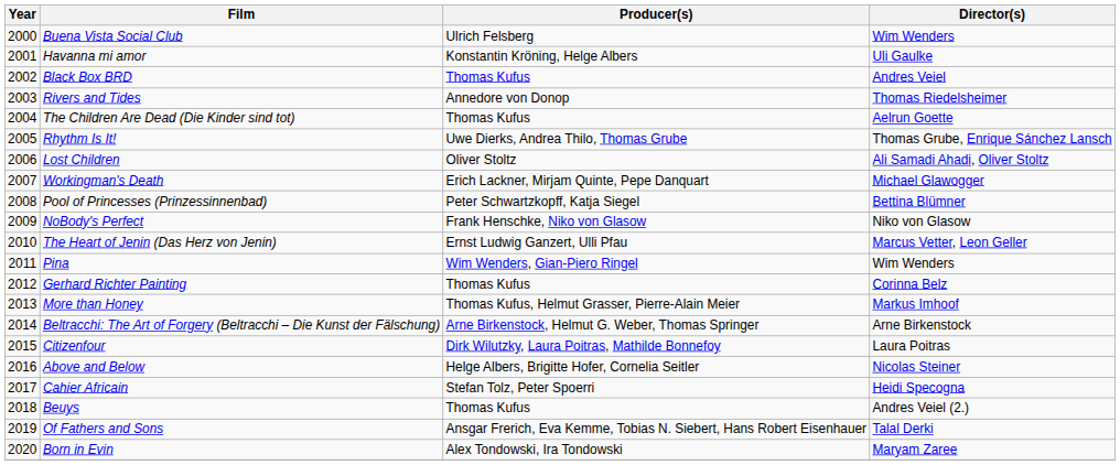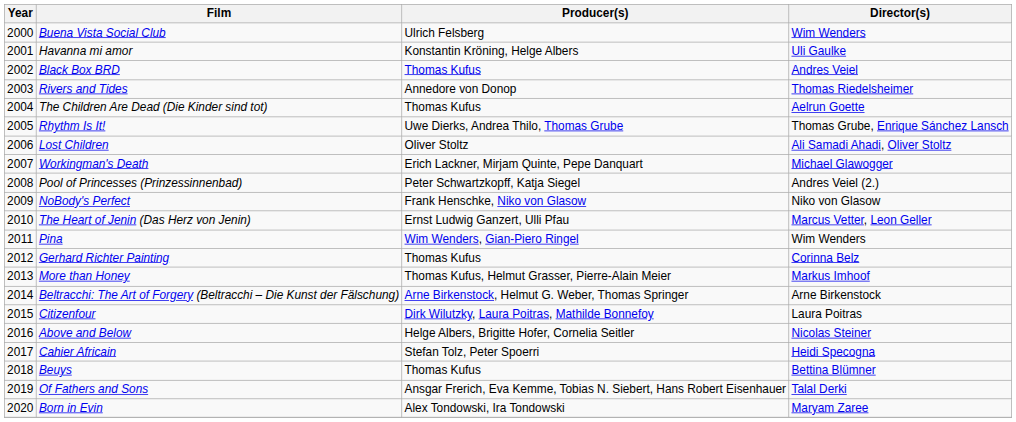 <table class="wikitable">
 <tr>
 <th>Year</th>
 <th>Film</th>
 <th>Producer(s)</th>
 <th>Director(s)</th>
 </tr>
 <tr>
 <td style="text-align:center;">2000</td>
 <td><em><a href='#'>Buena Vista Social Club</a></em></td>
 <td>Ulrich Felsberg</td>
 <td><a href='#'>Wim Wenders</a></td>
 </tr>
 <tr>
 <td style="text-align:center;">2001</td>
 <td><em>Havanna mi amor</em></td>
 <td>Konstantin Kröning, Helge Albers</td>
 <td><a href='#'>Uli Gaulke</a></td>
 </tr>
 <tr>
 <td style="text-align:center;">2002</td>
 <td><em><a href='#'>Black Box BRD</a></em></td>
 <td><a href='#'>Thomas Kufus</a></td>
 <td><a href='#'>Andres Veiel</a></td>
 </tr>
 <tr>
 <td style="text-align:center;">2003</td>
 <td><em><a href='#'>Rivers and Tides</a></em></td>
 <td>Annedore von Donop</td>
 <td><a href='#'>Thomas Riedelsheimer</a></td>
 </tr>
 <tr>
 <td style="text-align:center;">2004</td>
 <td><em>The Children Are Dead</em> <em>(Die Kinder sind tot)</em></td>
 <td>Thomas Kufus</td>
 <td><a href='#'>Aelrun Goette</a></td>
 </tr>
 <tr>
 <td style="text-align:center;">2005</td>
 <td><em><a href='#'>Rhythm Is It!</a></em></td>
 <td>Uwe Dierks, Andrea Thilo, <a href='#'>Thomas Grube</a></td>
 <td>Thomas Grube, <a href='#'>Enrique Sánchez Lansch</a></td>
 </tr>
 <tr>
 <td style="text-align:center;">2006</td>
 <td><em><a href='#'>Lost Children</a></em></td>
 <td>Oliver Stoltz</td>
 <td><a href='#'>Ali Samadi Ahadi</a>, <a href='#'>Oliver Stoltz</a></td>
 </tr>
 <tr>
 <td style="text-align:center;">2007</td>
 <td><em><a href='#'>Workingman's Death</a></em></td>
 <td>Erich Lackner, Mirjam Quinte, Pepe Danquart</td>
 <td><a href='#'>Michael Glawogger</a></td>
 </tr>
 <tr>
 <td style="text-align:center;">2008</td>
 <td><em>Pool of Princesses</em> <em>(Prinzessinnenbad)</em></td>
 <td>Peter Schwartzkopff, Katja Siegel</td>
-<td><a href='#'>Bettina Blümner</a></td>
+<td>Andres Veiel (2.)</td>
 </tr>
 <tr>
 <td style="text-align:center;">2009</td>
 <td><em><a href='#'>NoBody's Perfect</a></em></td>
 <td>Frank Henschke, <a href='#'>Niko von Glasow</a></td>
 <td>Niko von Glasow</td>
 </tr>
 <tr>
 <td style="text-align:center;">2010</td>
 <td><em><a href='#'>The Heart of Jenin</a></em> <em>(Das Herz von Jenin)</em></td>
 <td>Ernst Ludwig Ganzert, Ulli Pfau</td>
 <td><a href='#'>Marcus Vetter</a>, <a href='#'>Leon Geller</a></td>
 </tr>
 <tr>
 <td style="text-align:center;">2011</td>
 <td><em><a href='#'>Pina</a></em></td>
 <td><a href='#'>Wim Wenders</a>, <a href='#'>Gian-Piero Ringel</a></td>
 <td>Wim Wenders</td>
 </tr>
 <tr>
 <td style="text-align:center;">2012</td>
 <td><em><a href='#'>Gerhard Richter Painting</a></em></td>
 <td>Thomas Kufus</td>
 <td><a href='#'>Corinna Belz</a></td>
 </tr>
 <tr>
 <td style="text-align:center;">2013</td>
 <td><em><a href='#'>More than Honey</a></em></td>
 <td>Thomas Kufus, Helmut Grasser, Pierre-Alain Meier</td>
 <td><a href='#'>Markus Imhoof</a></td>
 </tr>
 <tr>
 <td style="text-align:center;">2014</td>
 <td><em><a href='#'>Beltracchi: The Art of Forgery</a></em> <em>(Beltracchi – Die Kunst der Fälschung)</em></td>
 <td><a href='#'>Arne Birkenstock</a>, Helmut G. Weber, Thomas Springer</td>
 <td>Arne Birkenstock</td>
 </tr>
 <tr>
 <td style="text-align:center;">2015</td>
 <td><em><a href='#'>Citizenfour</a></em></td>
 <td><a href='#'>Dirk Wilutzky</a>, <a href='#'>Laura Poitras</a>, <a href='#'>Mathilde Bonnefoy</a></td>
 <td>Laura Poitras</td>
 </tr>
 <tr>
 <td style="text-align:center;">2016</td>
 <td><em><a href='#'>Above and Below</a></em></td>
 <td>Helge Albers, Brigitte Hofer, Cornelia Seitler</td>
 <td><a href='#'>Nicolas Steiner</a></td>
 </tr>
 <tr>
 <td style="text-align:center;">2017</td>
 <td><em><a href='#'>Cahier Africain</a></em></td>
 <td>Stefan Tolz, Peter Spoerri</td>
 <td><a href='#'>Heidi Specogna</a></td>
 </tr>
 <tr>
 <td style="text-align:center;">2018</td>
 <td><em><a href='#'>Beuys</a></em></td>
 <td>Thomas Kufus</td>
-<td>Andres Veiel (2.)</td>
+<td><a href='#'>Bettina Blümner</a></td>
 </tr>
 <tr>
 <td style="text-align:center;">2019</td>
 <td><em><a href='#'>Of Fathers and Sons</a></em></td>
 <td>Ansgar Frerich, Eva Kemme, Tobias N. Siebert, Hans Robert Eisenhauer</td>
 <td><a href='#'>Talal Derki</a></td>
 </tr>
 <tr>
 <td style="text-align:center;">2020</td>
 <td><em><a href='#'>Born in Evin</a></em></td>
 <td>Alex Tondowski, Ira Tondowski</td>
 <td><a href='#'>Maryam Zaree</a></td>
 </tr>
 <tr>
 </tr>
 </table>
